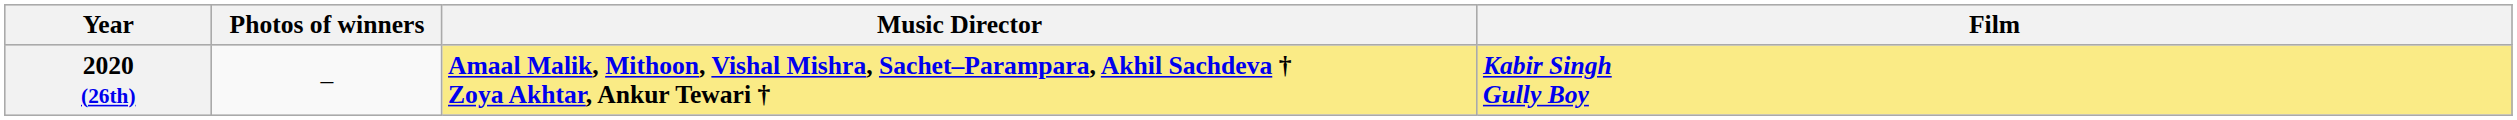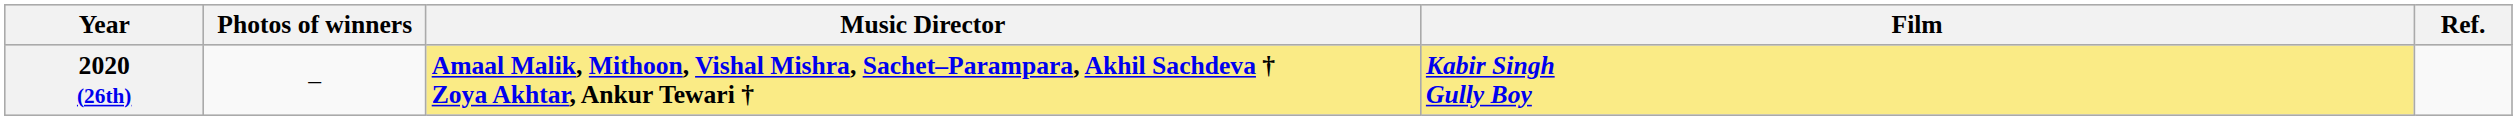 <table class="wikitable sortable" style="text-align:left;">
 <tr>
 <th scope="col" style="width:3%; text-align:center;">Year</th>
 <th scope="col" style="width:3%;text-align:center;">Photos of winners</th>
 <th scope="col" style="width:15%;text-align:center;">Music Director</th>
 <th scope="col" style="width:15%;text-align:center;">Film</th>
+<th scope="col" style="width:1%;text-align:center;">Ref.</th>
 </tr>
 <tr>
 <th scope="row" style="text-align:center">2020 <br><small><a href='#'>(26th)</a></small></th>
 <td style="text-align:center">–</td>
 <td style="background:#FAEB86;"><strong><a href='#'>Amaal Malik</a>, <a href='#'>Mithoon</a>, <a href='#'>Vishal Mishra</a>, <a href='#'>Sachet–Parampara</a>, <a href='#'>Akhil Sachdeva</a> †</strong><br><strong><a href='#'>Zoya Akhtar</a>, Ankur Tewari †</strong></td>
 <td style="background:#FAEB86;"><strong><em><a href='#'>Kabir Singh</a></em></strong><br><strong><em><a href='#'>Gully Boy</a></em></strong></td>
+<td></td>
 </tr>
 </table>
